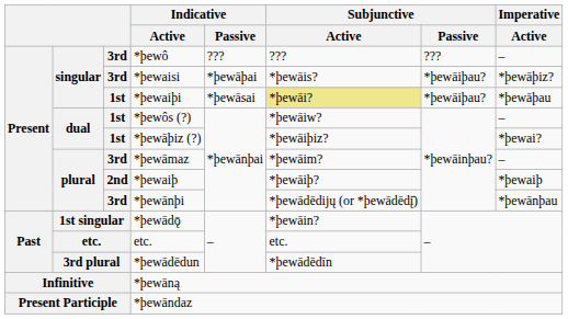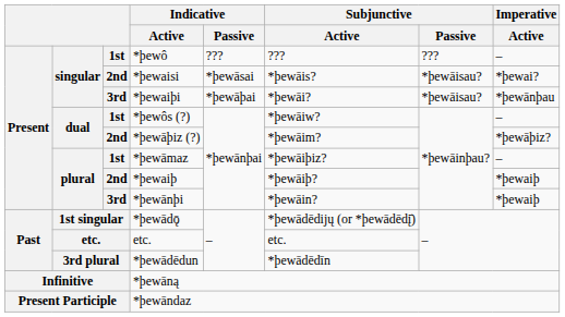 <table class="wikitable">
 <tr>
 <th colspan="3" rowspan="2"></th>
 <th colspan="2">Indicative</th>
 <th colspan="2">Subjunctive</th>
 <th>Imperative</th>
 </tr>
 <tr>
 <th>Active</th>
 <th>Passive</th>
 <th>Active</th>
 <th>Passive</th>
 <th>Active</th>
 </tr>
 <tr>
 <th rowspan="8">Present</th>
 <th rowspan="3">singular</th>
-<th>3rd</th>
+<th>1st</th>
 <td>*þewô</td>
 <td>???</td>
 <td>???</td>
 <td>???</td>
 <td>–</td>
 </tr>
 <tr>
-<th>3rd</th>
+<th>2nd</th>
 <td>*þewaisi</td>
-<td>*þewāþai</td>
+<td>*þewāsai</td>
 <td>*þewāis?</td>
-<td>*þewāiþau?</td>
-<td>*þewāþiz?</td>
+<td>*þewāisau?</td>
+<td>*þewai?</td>
 </tr>
 <tr>
-<th>1st</th>
+<th>3rd</th>
 <td>*þewaiþi</td>
-<td>*þewāsai</td>
-<td style="background: khaki;">*þewāi?</td>
-<td>*þewāiþau?</td>
-<td>*þewāþau</td>
+<td>*þewāþai</td>
+<td>*þewāi?</td>
+<td>*þewāisau?</td>
+<td>*þewānþau</td>
 </tr>
 <tr>
 <th rowspan="2">dual</th>
 <th>1st</th>
 <td>*þewôs (?)</td>
 <td rowspan="5">*þewānþai</td>
 <td>*þewāiw?</td>
 <td rowspan="5">*þewāinþau?</td>
 <td>–</td>
 </tr>
 <tr>
-<th>1st</th>
+<th>2nd</th>
 <td>*þewāþiz (?)</td>
-<td>*þewāiþiz?</td>
-<td>*þewai?</td>
+<td>*þewāim?</td>
+<td>*þewāþiz?</td>
 </tr>
 <tr>
 <th rowspan="3">plural</th>
-<th>3rd</th>
+<th>1st</th>
 <td>*þewāmaz</td>
-<td>*þewāim?</td>
+<td>*þewāiþiz?</td>
 <td>–</td>
 </tr>
 <tr>
 <th>2nd</th>
 <td>*þewaiþ</td>
 <td>*þewāiþ?</td>
 <td>*þewaiþ</td>
 </tr>
 <tr>
 <th>3rd</th>
 <td>*þewānþi</td>
-<td>*þewādēdijų (or *þewādēdį̄)</td>
-<td>*þewānþau</td>
+<td>*þewāin?</td>
+<td>*þewaiþ</td>
 </tr>
 <tr>
 <th rowspan="3">Past</th>
 <th colspan="2">1st singular</th>
 <td>*þewādǭ</td>
 <td rowspan=3>–</td>
-<td>*þewāin?</td>
+<td>*þewādēdijų (or *þewādēdį̄)</td>
 <td colspan="2" rowspan="3">–</td>
 </tr>
 <tr>
 <th colspan="2">etc.</th>
 <td>etc.</td>
 <td>etc.</td>
 </tr>
 <tr>
 <th colspan="2">3rd plural</th>
 <td>*þewādēdun</td>
 <td>*þewādēdīn</td>
 </tr>
 <tr>
 <th colspan="3">Infinitive</th>
 <td colspan="5">*þewāną</td>
 </tr>
 <tr>
 <th colspan="3">Present Participle</th>
 <td colspan="5">*þewāndaz</td>
 </tr>
 </table>
